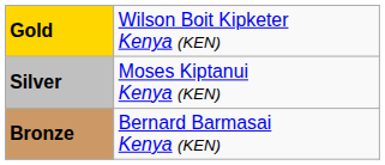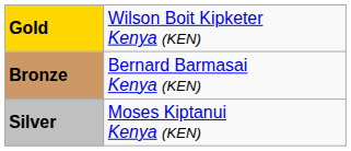 <table class="wikitable" width=25%>
 <tr>
 <td bgcolor="gold"><strong>Gold</strong></td>
 <td> <a href='#'>Wilson Boit Kipketer</a><br><em><a href='#'>Kenya</a> <small>(KEN)</small></em></td>
 </tr>
 <tr>
+<td bgcolor="CC9966"><strong>Bronze</strong></td>
+<td> <a href='#'>Bernard Barmasai</a><br><em><a href='#'>Kenya</a> <small>(KEN)</small></em></td>
+</tr>
+<tr>
 <td bgcolor="silver"><strong>Silver</strong></td>
 <td> <a href='#'>Moses Kiptanui</a><br><em><a href='#'>Kenya</a> <small>(KEN)</small></em></td>
 </tr>
-<tr>
-<td bgcolor="CC9966"><strong>Bronze</strong></td>
-<td> <a href='#'>Bernard Barmasai</a><br><em><a href='#'>Kenya</a> <small>(KEN)</small></em></td>
-</tr>
 </table>
